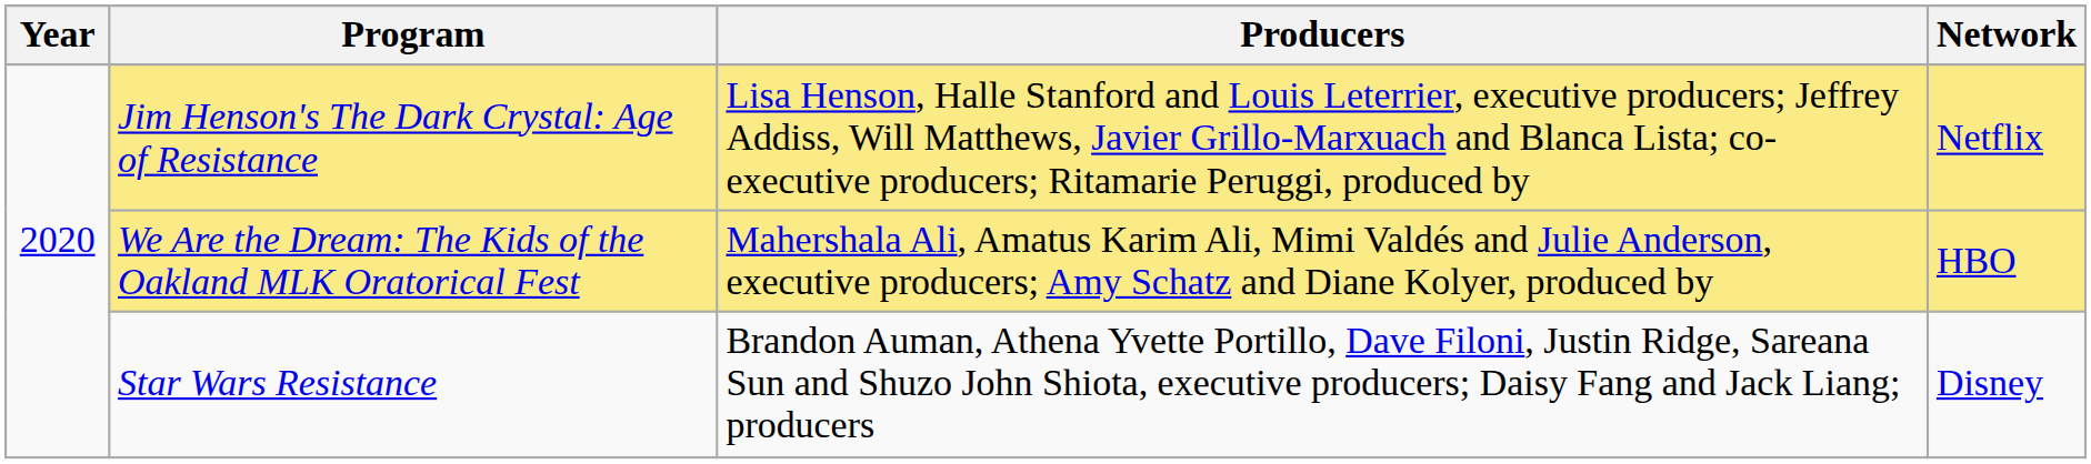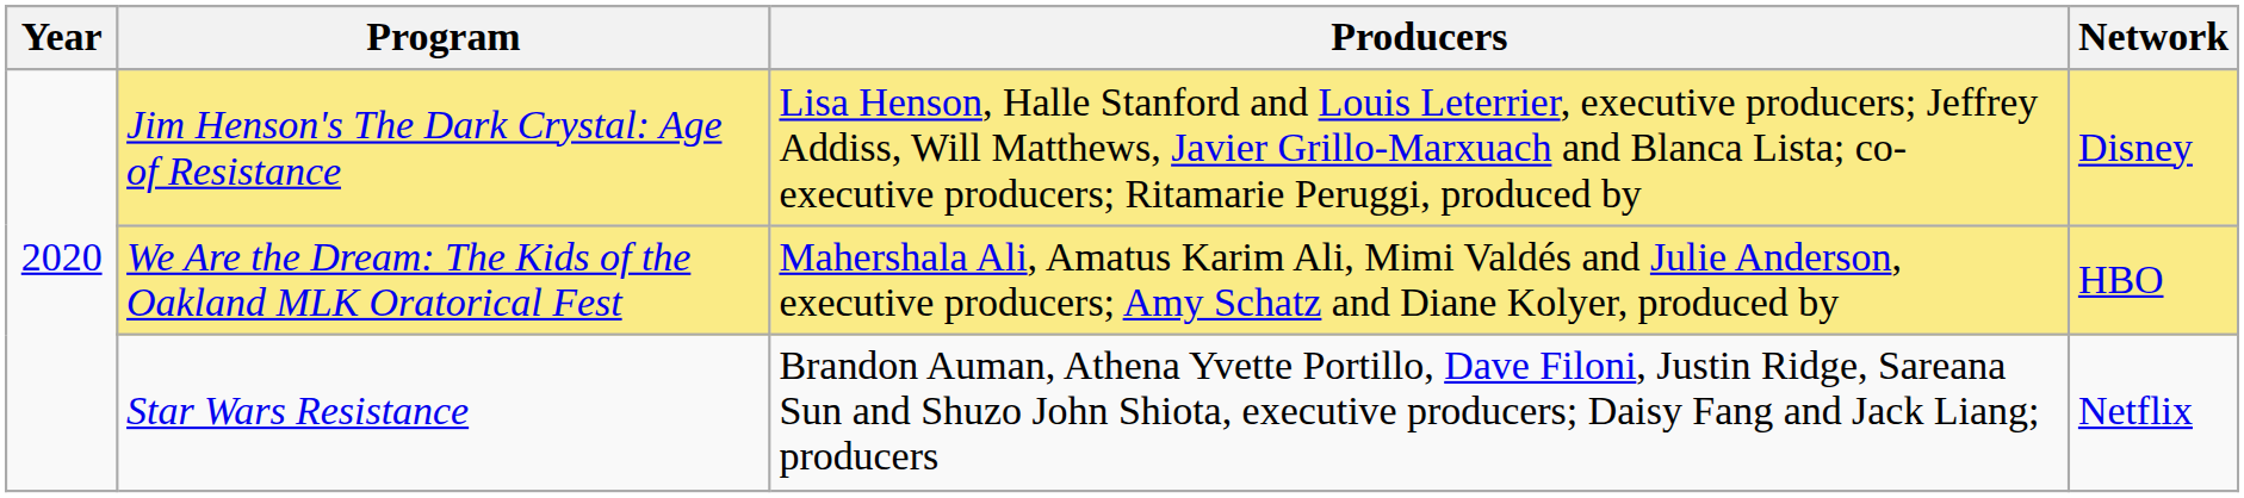 <table class="wikitable" style="width:100%">
 <tr bgcolor="#bebebe">
 <th width="5%">Year</th>
 <th width="30%">Program</th>
 <th width="60%">Producers</th>
 <th width="5%">Network</th>
 </tr>
 <tr>
 <td rowspan=4 style="text-align:center"><a href='#'>2020</a><br><br></td>
 </tr>
 <tr style="background:#FAEB86;">
 <td><em><a href='#'>Jim Henson's The Dark Crystal: Age of Resistance</a></em> </td>
 <td><a href='#'>Lisa Henson</a>, Halle Stanford and <a href='#'>Louis Leterrier</a>, executive producers; Jeffrey Addiss, Will Matthews, <a href='#'>Javier Grillo-Marxuach</a> and Blanca Lista; co-executive producers; Ritamarie Peruggi, produced by</td>
-<td><a href='#'>Netflix</a></td>
+<td><a href='#'>Disney</a></td>
 </tr>
 <tr style="background:#FAEB86;">
 <td><em><a href='#'>We Are the Dream: The Kids of the Oakland MLK Oratorical Fest</a></em> </td>
 <td><a href='#'>Mahershala Ali</a>, Amatus Karim Ali, Mimi Valdés and <a href='#'>Julie Anderson</a>, executive producers; <a href='#'>Amy Schatz</a> and Diane Kolyer, produced by</td>
 <td><a href='#'>HBO</a></td>
 </tr>
 <tr>
 <td><em><a href='#'>Star Wars Resistance</a></em></td>
 <td>Brandon Auman, Athena Yvette Portillo, <a href='#'>Dave Filoni</a>, Justin Ridge, Sareana Sun and Shuzo John Shiota, executive producers; Daisy Fang and Jack Liang; producers</td>
-<td><a href='#'>Disney</a></td>
+<td><a href='#'>Netflix</a></td>
 </tr>
 </table>
